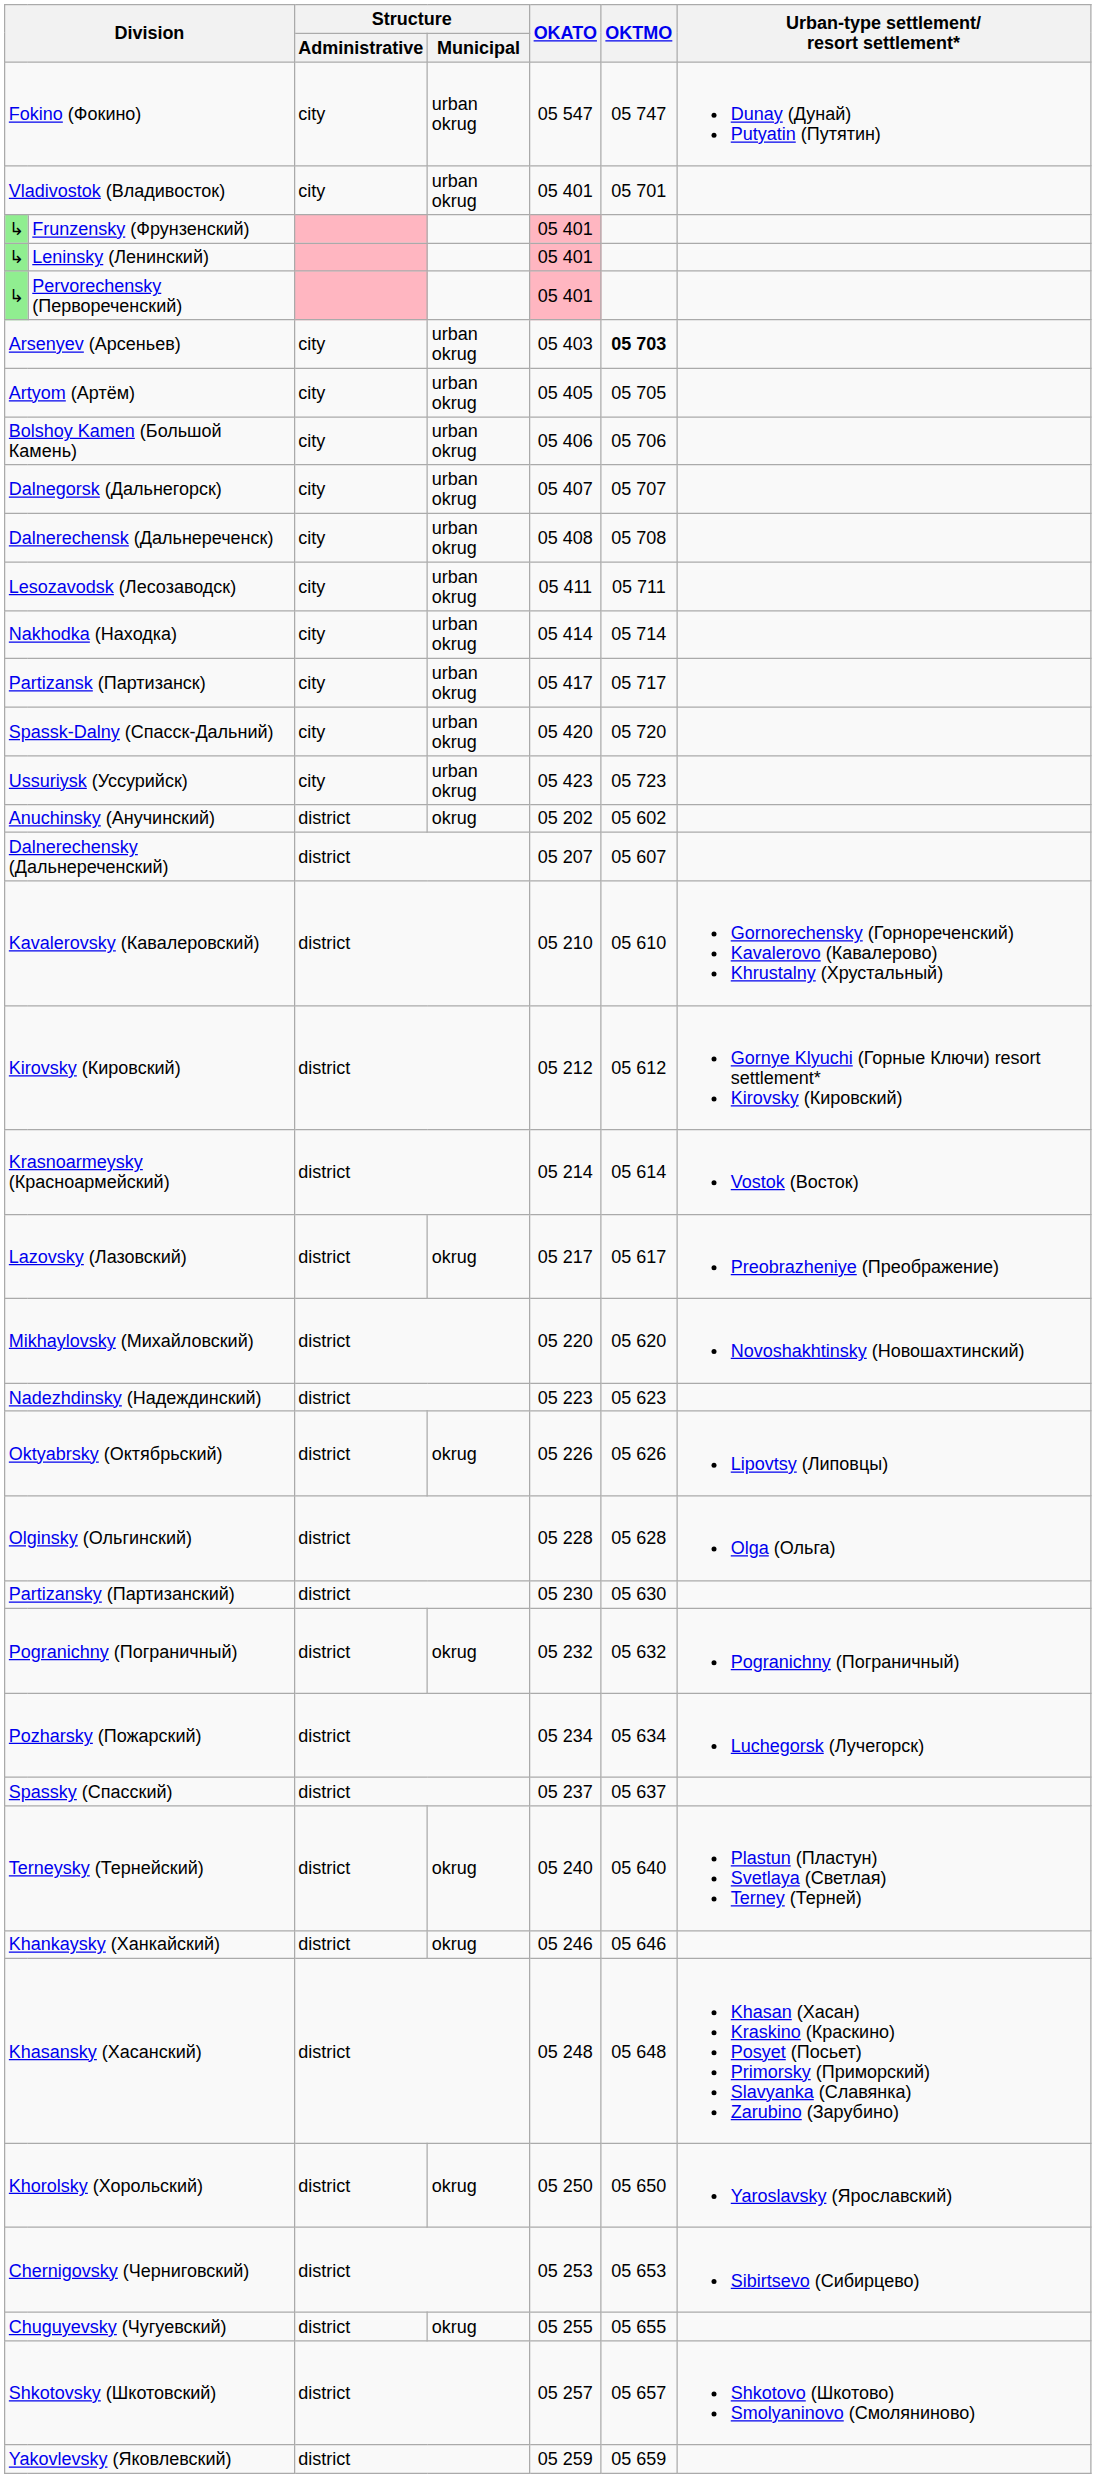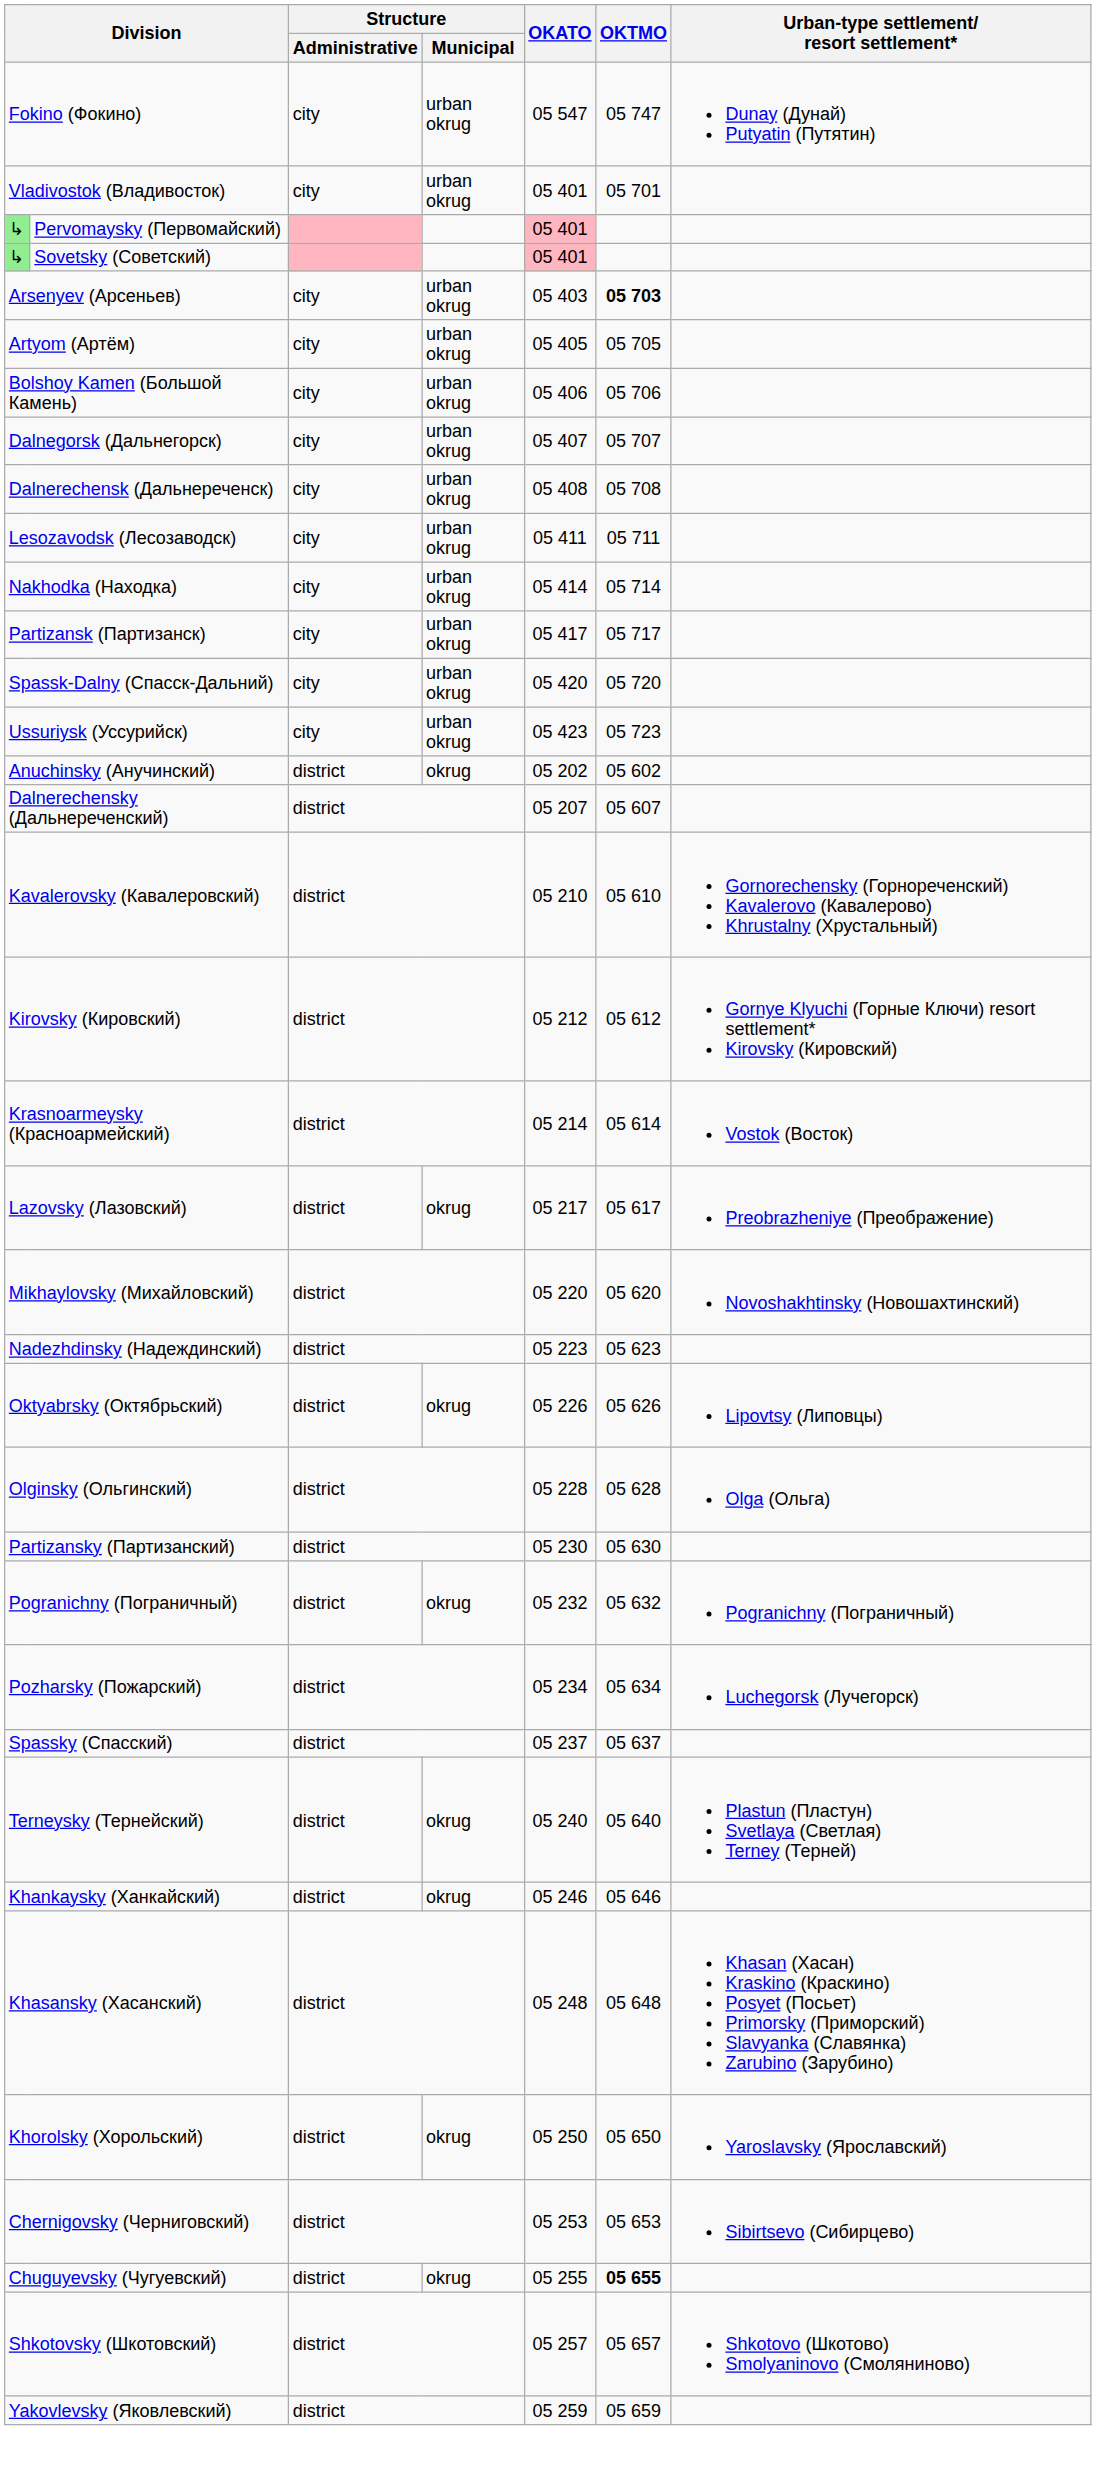 <table class="wikitable" style="padding: 24em 0; border: 1px #aaa solid; border-collapse: collapse; font-size: 90%;">
 <tr>
 <th colspan="2" rowspan="2">Division</th>
 <th colspan="2">Structure</th>
 <th rowspan="2"><a href='#'>OKATO</a></th>
 <th rowspan="2"><a href='#'>OKTMO</a></th>
 <th rowspan="2">Urban-type settlement/<br>resort settlement*</th>
 </tr>
 <tr>
 <th>Administrative</th>
 <th>Municipal</th>
 </tr>
 <tr>
 <td colspan="2"><a href='#'>Fokino</a> (Фокино)</td>
 <td>city </td>
 <td>urban okrug</td>
 <td align="center">05 547</td>
 <td align="center">05 747</td>
 <td><br><ul><li><a href='#'>Dunay</a> (Дунай)</li><li><a href='#'>Putyatin</a> (Путятин)</li></ul></td>
 </tr>
 <tr>
 <td colspan="2"><a href='#'>Vladivostok</a> (Владивосток)</td>
 <td>city</td>
 <td>urban okrug</td>
 <td align="center">05 401</td>
 <td align="center">05 701</td>
 <td></td>
 </tr>
 <tr>
 <td bgcolor="lightgreen">↳</td>
-<td><a href='#'>Frunzensky</a> (Фрунзенский)</td>
+<td><a href='#'>Pervomaysky</a> (Первомайский)</td>
 <td bgcolor="lightpink"></td>
 <td></td>
 <td bgcolor="lightpink" align="center">05 401</td>
 <td></td>
 <td></td>
 </tr>
 <tr>
 <td bgcolor="lightgreen">↳</td>
-<td><a href='#'>Leninsky</a> (Ленинский)</td>
-<td bgcolor="lightpink"></td>
-<td></td>
-<td bgcolor="lightpink" align="center">05 401</td>
-<td></td>
-<td></td>
-</tr>
-<tr>
-<td bgcolor="lightgreen">↳</td>
-<td><a href='#'>Pervorechensky</a> (Первореченский)</td>
+<td><a href='#'>Sovetsky</a> (Советский)</td>
 <td bgcolor="lightpink"></td>
 <td></td>
 <td bgcolor="lightpink" align="center">05 401</td>
 <td></td>
 <td></td>
 </tr>
 <tr>
 <td colspan="2"><a href='#'>Arsenyev</a> (Арсеньев)</td>
 <td>city</td>
 <td>urban okrug</td>
 <td align="center">05 403</td>
 <td align="center"><strong>05 703</strong></td>
 <td></td>
 </tr>
 <tr>
 <td colspan="2"><a href='#'>Artyom</a> (Артём)</td>
 <td>city</td>
 <td>urban okrug</td>
 <td align="center">05 405</td>
 <td align="center">05 705</td>
 <td></td>
 </tr>
 <tr>
 <td colspan="2"><a href='#'>Bolshoy Kamen</a> (Большой Камень)</td>
 <td>city</td>
 <td>urban okrug</td>
 <td align="center">05 406</td>
 <td align="center">05 706</td>
 <td></td>
 </tr>
 <tr>
 <td colspan="2"><a href='#'>Dalnegorsk</a> (Дальнегорск)</td>
 <td>city</td>
 <td>urban okrug</td>
 <td align="center">05 407</td>
 <td align="center">05 707</td>
 <td></td>
 </tr>
 <tr>
 <td colspan="2"><a href='#'>Dalnerechensk</a> (Дальнереченск)</td>
 <td>city</td>
 <td>urban okrug</td>
 <td align="center">05 408</td>
 <td align="center">05 708</td>
 <td></td>
 </tr>
 <tr>
 <td colspan="2"><a href='#'>Lesozavodsk</a> (Лесозаводск)</td>
 <td>city</td>
 <td>urban okrug</td>
 <td align="center">05 411</td>
 <td align="center">05 711</td>
 <td></td>
 </tr>
 <tr>
 <td colspan="2"><a href='#'>Nakhodka</a> (Находка)</td>
 <td>city</td>
 <td>urban okrug</td>
 <td align="center">05 414</td>
 <td align="center">05 714</td>
 <td></td>
 </tr>
 <tr>
 <td colspan="2"><a href='#'>Partizansk</a> (Партизанск)</td>
 <td>city</td>
 <td>urban okrug</td>
 <td align="center">05 417</td>
 <td align="center">05 717</td>
 <td></td>
 </tr>
 <tr>
 <td colspan="2"><a href='#'>Spassk-Dalny</a> (Спасск-Дальний)</td>
 <td>city</td>
 <td>urban okrug</td>
 <td align="center">05 420</td>
 <td align="center">05 720</td>
 <td></td>
 </tr>
 <tr>
 <td colspan="2"><a href='#'>Ussuriysk</a> (Уссурийск)</td>
 <td>city</td>
 <td>urban okrug</td>
 <td align="center">05 423</td>
 <td align="center">05 723</td>
 <td></td>
 </tr>
 <tr>
 <td colspan="2"><a href='#'>Anuchinsky</a>  (Анучинский)</td>
 <td>district</td>
 <td>okrug</td>
 <td align="center">05 202</td>
 <td align="center">05 602</td>
 <td></td>
 </tr>
 <tr>
 <td colspan="2"><a href='#'>Dalnerechensky</a> (Дальнереченский)</td>
 <td colspan="2">district</td>
 <td align="center">05 207</td>
 <td align="center">05 607</td>
 <td></td>
 </tr>
 <tr>
 <td colspan="2"><a href='#'>Kavalerovsky</a> (Кавалеровский)</td>
 <td colspan="2">district</td>
 <td align="center">05 210</td>
 <td align="center">05 610</td>
 <td><br><ul><li><a href='#'>Gornorechensky</a> (Горнореченский)</li><li><a href='#'>Kavalerovo</a> (Кавалерово)</li><li><a href='#'>Khrustalny</a> (Хрустальный)</li></ul></td>
 </tr>
 <tr>
 <td colspan="2"><a href='#'>Kirovsky</a> (Кировский)</td>
 <td colspan="2">district</td>
 <td align="center">05 212</td>
 <td align="center">05 612</td>
 <td><br><ul><li><a href='#'>Gornye Klyuchi</a> (Горные Ключи) resort settlement*</li><li><a href='#'>Kirovsky</a> (Кировский)</li></ul></td>
 </tr>
 <tr>
 <td colspan="2"><a href='#'>Krasnoarmeysky</a> (Красноармейский)</td>
 <td colspan="2">district</td>
 <td align="center">05 214</td>
 <td align="center">05 614</td>
 <td><br><ul><li><a href='#'>Vostok</a> (Восток)</li></ul></td>
 </tr>
 <tr>
 <td colspan="2"><a href='#'>Lazovsky</a> (Лазовский)</td>
 <td>district</td>
 <td>okrug</td>
 <td align="center">05 217</td>
 <td align="center">05 617</td>
 <td><br><ul><li><a href='#'>Preobrazheniye</a> (Преображение)</li></ul></td>
 </tr>
 <tr>
 <td colspan="2"><a href='#'>Mikhaylovsky</a> (Михайловский)</td>
 <td colspan="2">district</td>
 <td align="center">05 220</td>
 <td align="center">05 620</td>
 <td><br><ul><li><a href='#'>Novoshakhtinsky</a> (Новошахтинский)</li></ul></td>
 </tr>
 <tr>
 <td colspan="2"><a href='#'>Nadezhdinsky</a> (Надеждинский)</td>
 <td colspan="2">district</td>
 <td align="center">05 223</td>
 <td align="center">05 623</td>
 <td></td>
 </tr>
 <tr>
 <td colspan="2"><a href='#'>Oktyabrsky</a> (Октябрьский)</td>
 <td>district</td>
 <td>okrug</td>
 <td align="center">05 226</td>
 <td align="center">05 626</td>
 <td><br><ul><li><a href='#'>Lipovtsy</a> (Липовцы)</li></ul></td>
 </tr>
 <tr>
 <td colspan="2"><a href='#'>Olginsky</a> (Ольгинский)</td>
 <td colspan="2">district</td>
 <td align="center">05 228</td>
 <td align="center">05 628</td>
 <td><br><ul><li><a href='#'>Olga</a> (Ольга)</li></ul></td>
 </tr>
 <tr>
 <td colspan="2"><a href='#'>Partizansky</a> (Партизанский)</td>
 <td colspan="2">district</td>
 <td align="center">05 230</td>
 <td align="center">05 630</td>
 <td></td>
 </tr>
 <tr>
 <td colspan="2"><a href='#'>Pogranichny</a> (Пограничный)</td>
 <td>district</td>
 <td>okrug</td>
 <td align="center">05 232</td>
 <td align="center">05 632</td>
 <td><br><ul><li><a href='#'>Pogranichny</a> (Пограничный)</li></ul></td>
 </tr>
 <tr>
 <td colspan="2"><a href='#'>Pozharsky</a> (Пожарский)</td>
 <td colspan="2">district</td>
 <td align="center">05 234</td>
 <td align="center">05 634</td>
 <td><br><ul><li><a href='#'>Luchegorsk</a> (Лучегорск)</li></ul></td>
 </tr>
 <tr>
 <td colspan="2"><a href='#'>Spassky</a> (Спасский)</td>
 <td colspan="2">district</td>
 <td align="center">05 237</td>
 <td align="center">05 637</td>
 <td></td>
 </tr>
 <tr>
 <td colspan="2"><a href='#'>Terneysky</a> (Тернейский)</td>
 <td>district</td>
 <td>okrug</td>
 <td align="center">05 240</td>
 <td align="center">05 640</td>
 <td><br><ul><li><a href='#'>Plastun</a> (Пластун)</li><li><a href='#'>Svetlaya</a> (Светлая)</li><li><a href='#'>Terney</a> (Терней)</li></ul></td>
 </tr>
 <tr>
 <td colspan="2"><a href='#'>Khankaysky</a> (Ханкайский)</td>
 <td>district</td>
 <td>okrug</td>
 <td align="center">05 246</td>
 <td align="center">05 646</td>
 <td></td>
 </tr>
 <tr>
 <td colspan="2"><a href='#'>Khasansky</a> (Хасанский)</td>
 <td colspan="2">district</td>
 <td align="center">05 248</td>
 <td align="center">05 648</td>
 <td><br><ul><li><a href='#'>Khasan</a> (Хасан)</li><li><a href='#'>Kraskino</a> (Краскино)</li><li><a href='#'>Posyet</a> (Посьет)</li><li><a href='#'>Primorsky</a> (Приморский)</li><li><a href='#'>Slavyanka</a> (Славянка)</li><li><a href='#'>Zarubino</a> (Зарубино)</li></ul></td>
 </tr>
 <tr>
 <td colspan="2"><a href='#'>Khorolsky</a> (Хорольский)</td>
 <td>district</td>
 <td>okrug</td>
 <td align="center">05 250</td>
 <td align="center">05 650</td>
 <td><br><ul><li><a href='#'>Yaroslavsky</a> (Ярославский)</li></ul></td>
 </tr>
 <tr>
 <td colspan="2"><a href='#'>Chernigovsky</a> (Черниговский)</td>
 <td colspan="2">district</td>
 <td align="center">05 253</td>
 <td align="center">05 653</td>
 <td><br><ul><li><a href='#'>Sibirtsevo</a> (Сибирцево)</li></ul></td>
 </tr>
 <tr>
 <td colspan="2"><a href='#'>Chuguyevsky</a> (Чугуевский)</td>
 <td>district</td>
 <td>okrug</td>
 <td align="center">05 255</td>
-<td align="center">05 655</td>
+<td align="center"><strong>05 655</strong></td>
 <td></td>
 </tr>
 <tr>
 <td colspan="2"><a href='#'>Shkotovsky</a> (Шкотовский)</td>
 <td colspan="2">district</td>
 <td align="center">05 257</td>
 <td align="center">05 657</td>
 <td><br><ul><li><a href='#'>Shkotovo</a> (Шкотово)</li><li><a href='#'>Smolyaninovo</a> (Смоляниново)</li></ul></td>
 </tr>
 <tr>
 <td colspan="2"><a href='#'>Yakovlevsky</a> (Яковлевский)</td>
 <td colspan="2">district</td>
 <td align="center">05 259</td>
 <td align="center">05 659</td>
 <td></td>
 </tr>
 </table>
